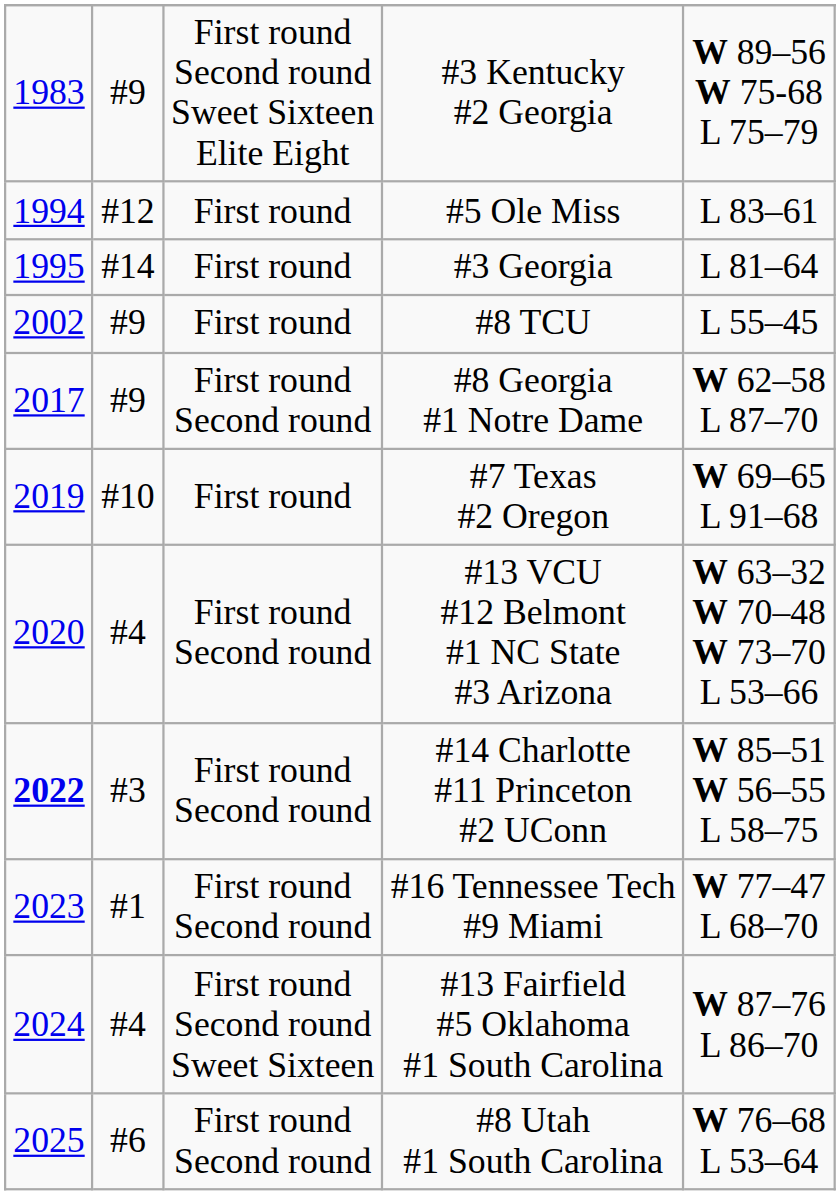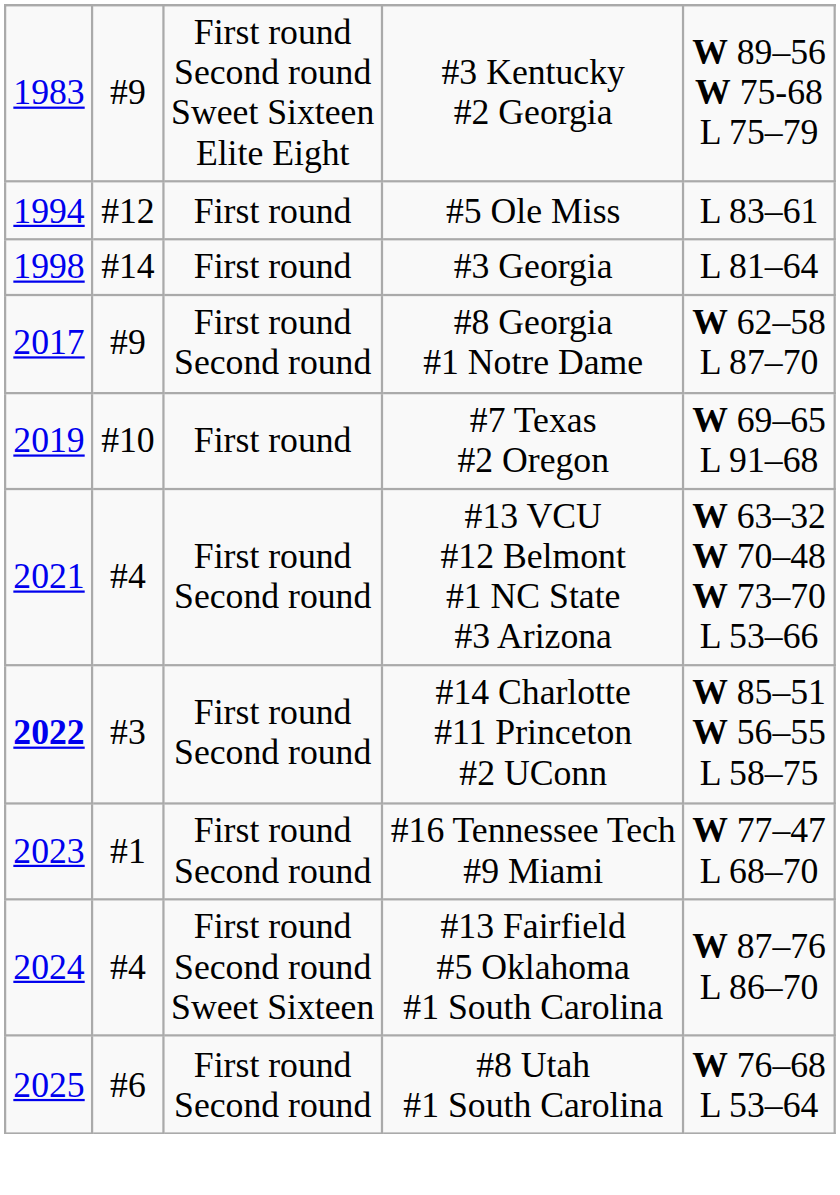 <table class="wikitable" style="text-align:center">
 <tr>
 </tr>
 <tr>
 </tr>
 <tr align="center">
 <td><a href='#'>1983</a></td>
 <td>#9</td>
 <td>First round<br>Second round<br>Sweet Sixteen<br>Elite Eight</td>
 <td>#3 Kentucky<br>#2 Georgia</td>
 <td><strong>W</strong> 89–56<br><strong>W</strong> 75-68<br> L 75–79</td>
 </tr>
 <tr align="center">
 <td><a href='#'>1994</a></td>
 <td>#12</td>
 <td>First round</td>
 <td>#5 Ole Miss</td>
 <td>L 83–61</td>
 </tr>
 <tr align="center">
-<td><a href='#'>1995</a></td>
+<td><a href='#'>1998</a></td>
 <td>#14</td>
 <td>First round</td>
 <td>#3 Georgia</td>
 <td>L 81–64</td>
-</tr>
-<tr align="center">
-<td><a href='#'>2002</a></td>
-<td>#9</td>
-<td>First round</td>
-<td>#8 TCU</td>
-<td>L 55–45</td>
 </tr>
 <tr align="center">
 <td><a href='#'>2017</a></td>
 <td>#9</td>
 <td>First round<br>Second round</td>
 <td>#8 Georgia<br>#1 Notre Dame</td>
 <td><strong>W</strong> 62–58<br>L 87–70</td>
 </tr>
 <tr align="center">
 <td><a href='#'>2019</a></td>
 <td>#10</td>
 <td>First round</td>
 <td>#7 Texas<br>#2 Oregon</td>
 <td><strong>W</strong> 69–65<br>L 91–68</td>
 </tr>
 <tr align="center">
-<td><a href='#'>2020</a></td>
+<td><a href='#'>2021</a></td>
 <td>#4</td>
 <td>First round<br>Second round</td>
 <td>#13 VCU<br>#12 Belmont<br>#1 NC State<br>#3 Arizona</td>
 <td><strong>W</strong> 63–32<br><strong>W</strong> 70–48<br><strong>W</strong> 73–70<br>L 53–66</td>
 </tr>
 <tr align="center">
 <td><strong><a href='#'>2022</a></strong></td>
 <td>#3</td>
 <td>First round<br>Second round</td>
 <td>#14 Charlotte<br>#11 Princeton<br>#2 UConn</td>
 <td><strong>W</strong> 85–51<br> <strong>W</strong> 56–55<br>L 58–75</td>
 </tr>
 <tr align="center">
 <td><a href='#'>2023</a></td>
 <td>#1</td>
 <td>First round<br>Second round</td>
 <td>#16 Tennessee Tech<br>#9 Miami</td>
 <td><strong>W</strong> 77–47<br>L 68–70</td>
 </tr>
 <tr align="center">
 <td><a href='#'>2024</a></td>
 <td>#4</td>
 <td>First round<br>Second round<br>Sweet Sixteen</td>
 <td>#13 Fairfield<br>#5 Oklahoma<br>#1 South Carolina</td>
 <td><strong>W</strong> 87–76<br>L 86–70</td>
 </tr>
 <tr align="center">
 <td><a href='#'>2025</a></td>
 <td>#6</td>
 <td>First round<br>Second round</td>
 <td>#8 Utah<br>#1 South Carolina</td>
 <td><strong>W</strong> 76–68<br>L 53–64</td>
 </tr>
 </table>
